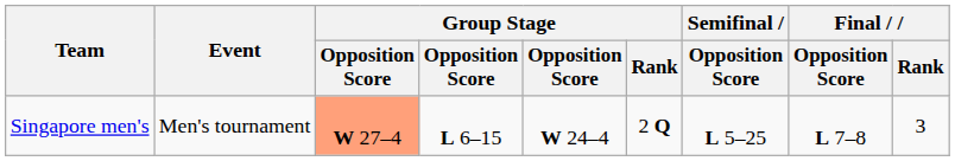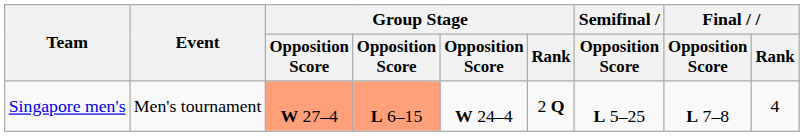 <table class="wikitable" style="font-size:90%;text-align:center">
 <tr>
 <th rowspan="2">Team</th>
 <th rowspan="2">Event</th>
 <th colspan="4">Group Stage</th>
 <th>Semifinal / </th>
 <th colspan="2">Final /  / </th>
 </tr>
 <tr style="font-size:95%">
 <th>Opposition<br>Score</th>
 <th>Opposition<br>Score</th>
 <th>Opposition<br>Score</th>
 <th>Rank</th>
 <th>Opposition<br>Score</th>
 <th>Opposition<br>Score</th>
 <th>Rank</th>
 </tr>
 <tr>
 <td align="left"><a href='#'>Singapore men's</a></td>
 <td align="left">Men's tournament</td>
 <td style="background: lightsalmon;"><br><strong>W</strong> 27–4</td>
-<td><br><strong>L</strong> 6–15</td>
+<td style="background: lightsalmon;"><br><strong>L</strong> 6–15</td>
 <td><br><strong>W</strong> 24–4</td>
 <td>2 <strong>Q</strong></td>
 <td><br><strong>L</strong> 5–25</td>
 <td><br><strong>L</strong> 7–8</td>
-<td>3</td>
+<td>4</td>
 </tr>
 </table>
